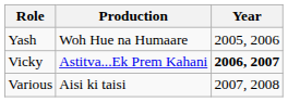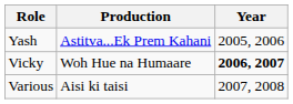 <table class="wikitable">
 <tr>
 <th>Role</th>
 <th>Production</th>
 <th>Year</th>
 </tr>
 <tr>
 <td>Yash</td>
-<td>Woh Hue na Humaare</td>
+<td><a href='#'>Astitva...Ek Prem Kahani</a></td>
 <td>2005, 2006</td>
 </tr>
 <tr>
 <td>Vicky</td>
-<td><a href='#'>Astitva...Ek Prem Kahani</a></td>
+<td>Woh Hue na Humaare</td>
 <td><strong>2006, 2007</strong></td>
 </tr>
 <tr>
 <td>Various</td>
 <td>Aisi ki taisi</td>
 <td>2007, 2008</td>
 </tr>
 </table>
